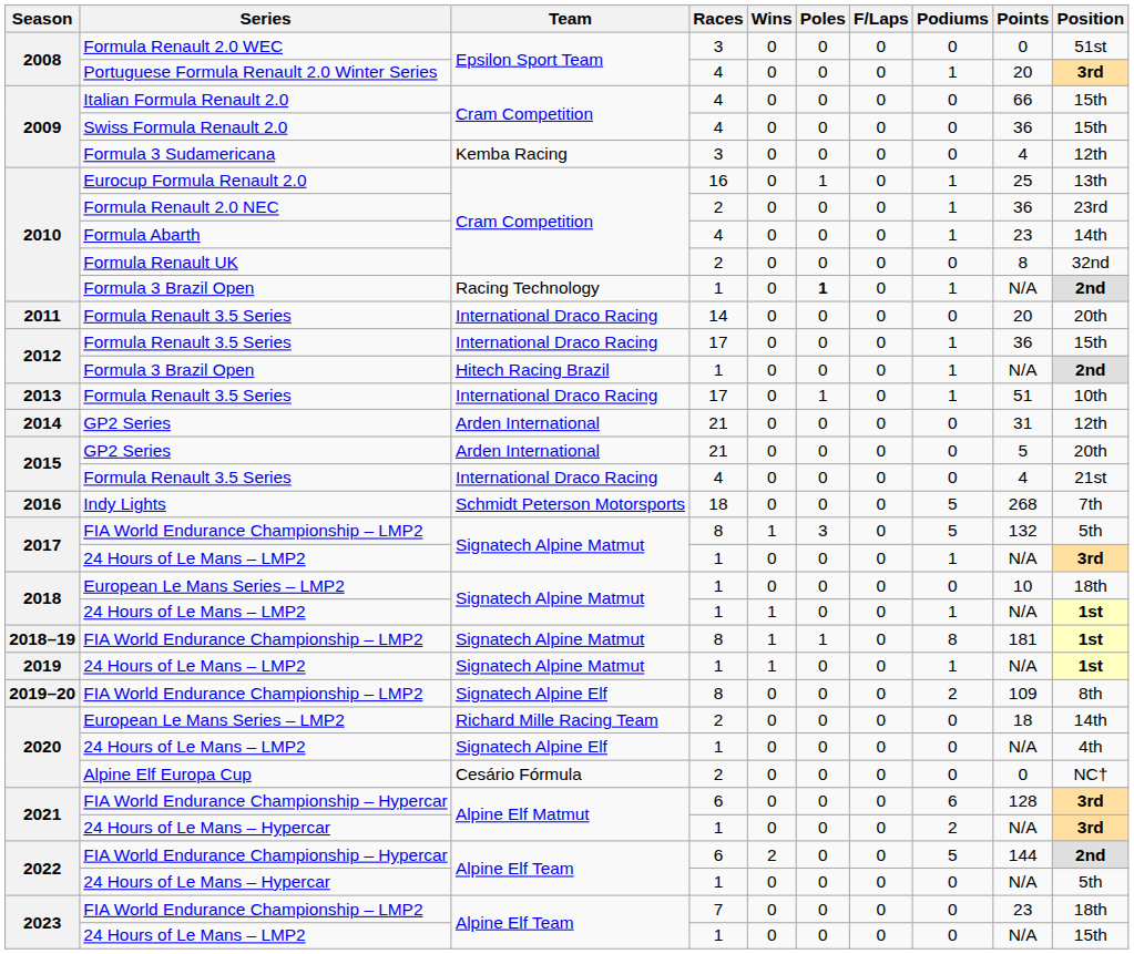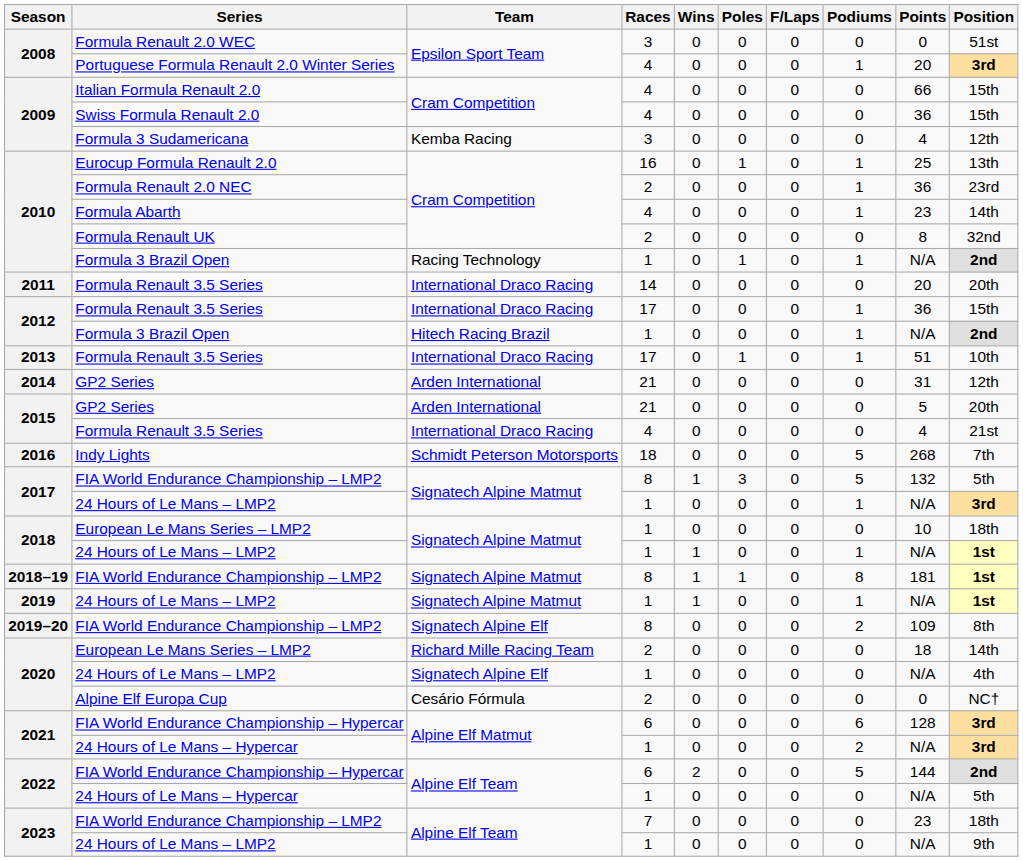 <table class="wikitable" style="font-size: 90%; text-align:center">
 <tr>
 <th>Season</th>
 <th>Series</th>
 <th>Team</th>
 <th>Races</th>
 <th>Wins</th>
 <th>Poles</th>
 <th>F/Laps</th>
 <th>Podiums</th>
 <th>Points</th>
 <th>Position</th>
 </tr>
 <tr>
 <th rowspan=2>2008</th>
 <td align=left><a href='#'>Formula Renault 2.0 WEC</a></td>
 <td rowspan= 2 align=left><a href='#'>Epsilon Sport Team</a></td>
 <td>3</td>
 <td>0</td>
 <td>0</td>
 <td>0</td>
 <td>0</td>
 <td>0</td>
 <td>51st</td>
 </tr>
 <tr>
 <td align=left><a href='#'>Portuguese Formula Renault 2.0 Winter Series</a></td>
 <td>4</td>
 <td>0</td>
 <td>0</td>
 <td>0</td>
 <td>1</td>
 <td>20</td>
 <td style="background:#FFDF9F;"><strong>3rd</strong></td>
 </tr>
 <tr>
 <th rowspan=3>2009</th>
 <td align=left><a href='#'>Italian Formula Renault 2.0</a></td>
 <td align=left rowspan=2><a href='#'>Cram Competition</a></td>
 <td>4</td>
 <td>0</td>
 <td>0</td>
 <td>0</td>
 <td>0</td>
 <td>66</td>
 <td>15th</td>
 </tr>
 <tr>
 <td align=left><a href='#'>Swiss Formula Renault 2.0</a></td>
 <td>4</td>
 <td>0</td>
 <td>0</td>
 <td>0</td>
 <td>0</td>
 <td>36</td>
 <td>15th</td>
 </tr>
 <tr>
 <td align=left><a href='#'>Formula 3 Sudamericana</a></td>
 <td align=left>Kemba Racing</td>
 <td>3</td>
 <td>0</td>
 <td>0</td>
 <td>0</td>
 <td>0</td>
 <td>4</td>
 <td>12th</td>
 </tr>
 <tr>
 <th rowspan=5>2010</th>
 <td align=left><a href='#'>Eurocup Formula Renault 2.0</a></td>
 <td align=left rowspan=4><a href='#'>Cram Competition</a></td>
 <td>16</td>
 <td>0</td>
 <td>1</td>
 <td>0</td>
 <td>1</td>
 <td>25</td>
 <td>13th</td>
 </tr>
 <tr>
 <td align=left><a href='#'>Formula Renault 2.0 NEC</a></td>
 <td>2</td>
 <td>0</td>
 <td>0</td>
 <td>0</td>
 <td>1</td>
 <td>36</td>
 <td>23rd</td>
 </tr>
 <tr>
 <td align=left><a href='#'>Formula Abarth</a></td>
 <td>4</td>
 <td>0</td>
 <td>0</td>
 <td>0</td>
 <td>1</td>
 <td>23</td>
 <td>14th</td>
 </tr>
 <tr>
 <td align=left><a href='#'>Formula Renault UK</a></td>
 <td>2</td>
 <td>0</td>
 <td>0</td>
 <td>0</td>
 <td>0</td>
 <td>8</td>
 <td>32nd</td>
 </tr>
 <tr>
 <td align=left><a href='#'>Formula 3 Brazil Open</a></td>
 <td align=left>Racing Technology</td>
 <td>1</td>
 <td>0</td>
-<td><strong>1</strong></td>
+<td>1</td>
 <td>0</td>
 <td>1</td>
 <td>N/A</td>
 <td style="background:#DFDFDF;"><strong>2nd</strong></td>
 </tr>
 <tr>
 <th>2011</th>
 <td align=left><a href='#'>Formula Renault 3.5 Series</a></td>
 <td align=left><a href='#'>International Draco Racing</a></td>
 <td>14</td>
 <td>0</td>
 <td>0</td>
 <td>0</td>
 <td>0</td>
 <td>20</td>
 <td>20th</td>
 </tr>
 <tr>
 <th rowspan=2>2012</th>
 <td align=left><a href='#'>Formula Renault 3.5 Series</a></td>
 <td align=left><a href='#'>International Draco Racing</a></td>
 <td>17</td>
 <td>0</td>
 <td>0</td>
 <td>0</td>
 <td>1</td>
 <td>36</td>
 <td>15th</td>
 </tr>
 <tr>
 <td align=left><a href='#'>Formula 3 Brazil Open</a></td>
 <td align=left><a href='#'>Hitech Racing Brazil</a></td>
 <td>1</td>
 <td>0</td>
 <td>0</td>
 <td>0</td>
 <td>1</td>
 <td>N/A</td>
 <td style="background:#DFDFDF;"><strong>2nd</strong></td>
 </tr>
 <tr>
 <th>2013</th>
 <td align=left><a href='#'>Formula Renault 3.5 Series</a></td>
 <td align=left><a href='#'>International Draco Racing</a></td>
 <td>17</td>
 <td>0</td>
 <td>1</td>
 <td>0</td>
 <td>1</td>
 <td>51</td>
 <td>10th</td>
 </tr>
 <tr>
 <th>2014</th>
 <td align=left><a href='#'>GP2 Series</a></td>
 <td align=left><a href='#'>Arden International</a></td>
 <td>21</td>
 <td>0</td>
 <td>0</td>
 <td>0</td>
 <td>0</td>
 <td>31</td>
 <td>12th</td>
 </tr>
 <tr>
 <th rowspan=2>2015</th>
 <td align=left><a href='#'>GP2 Series</a></td>
 <td align=left><a href='#'>Arden International</a></td>
 <td>21</td>
 <td>0</td>
 <td>0</td>
 <td>0</td>
 <td>0</td>
 <td>5</td>
 <td>20th</td>
 </tr>
 <tr>
 <td align=left><a href='#'>Formula Renault 3.5 Series</a></td>
 <td align=left><a href='#'>International Draco Racing</a></td>
 <td>4</td>
 <td>0</td>
 <td>0</td>
 <td>0</td>
 <td>0</td>
 <td>4</td>
 <td>21st</td>
 </tr>
 <tr>
 <th>2016</th>
 <td align=left><a href='#'>Indy Lights</a></td>
 <td align=left><a href='#'>Schmidt Peterson Motorsports</a></td>
 <td>18</td>
 <td>0</td>
 <td>0</td>
 <td>0</td>
 <td>5</td>
 <td>268</td>
 <td>7th</td>
 </tr>
 <tr>
 <th rowspan=2>2017</th>
 <td align=left><a href='#'>FIA World Endurance Championship – LMP2</a></td>
 <td align=left rowspan=2><a href='#'>Signatech Alpine Matmut</a></td>
 <td>8</td>
 <td>1</td>
 <td>3</td>
 <td>0</td>
 <td>5</td>
 <td>132</td>
 <td>5th</td>
 </tr>
 <tr>
 <td align=left><a href='#'>24 Hours of Le Mans – LMP2</a></td>
 <td>1</td>
 <td>0</td>
 <td>0</td>
 <td>0</td>
 <td>1</td>
 <td>N/A</td>
 <td style="background:#FFDF9F;"><strong>3rd</strong></td>
 </tr>
 <tr>
 <th rowspan=2>2018</th>
 <td align=left><a href='#'>European Le Mans Series – LMP2</a></td>
 <td align=left rowspan=2><a href='#'>Signatech Alpine Matmut</a></td>
 <td>1</td>
 <td>0</td>
 <td>0</td>
 <td>0</td>
 <td>0</td>
 <td>10</td>
 <td>18th</td>
 </tr>
 <tr>
 <td align=left><a href='#'>24 Hours of Le Mans – LMP2</a></td>
 <td>1</td>
 <td>1</td>
 <td>0</td>
 <td>0</td>
 <td>1</td>
 <td>N/A</td>
 <td style="background:#FFFFBF;"><strong>1st</strong></td>
 </tr>
 <tr>
 <th>2018–19</th>
 <td align=left><a href='#'>FIA World Endurance Championship – LMP2</a></td>
 <td align=left><a href='#'>Signatech Alpine Matmut</a></td>
 <td>8</td>
 <td>1</td>
 <td>1</td>
 <td>0</td>
 <td>8</td>
 <td>181</td>
 <td style="background:#FFFFBF;"><strong>1st</strong></td>
 </tr>
 <tr>
 <th>2019</th>
 <td align=left><a href='#'>24 Hours of Le Mans – LMP2</a></td>
 <td align=left><a href='#'>Signatech Alpine Matmut</a></td>
 <td>1</td>
 <td>1</td>
 <td>0</td>
 <td>0</td>
 <td>1</td>
 <td>N/A</td>
 <td style="background:#FFFFBF;"><strong>1st</strong></td>
 </tr>
 <tr>
 <th>2019–20</th>
 <td align=left><a href='#'>FIA World Endurance Championship – LMP2</a></td>
 <td align=left><a href='#'>Signatech Alpine Elf</a></td>
 <td>8</td>
 <td>0</td>
 <td>0</td>
 <td>0</td>
 <td>2</td>
 <td>109</td>
 <td>8th</td>
 </tr>
 <tr>
 <th rowspan=3>2020</th>
 <td align=left><a href='#'>European Le Mans Series – LMP2</a></td>
 <td align=left><a href='#'>Richard Mille Racing Team</a></td>
 <td>2</td>
 <td>0</td>
 <td>0</td>
 <td>0</td>
 <td>0</td>
 <td>18</td>
 <td>14th</td>
 </tr>
 <tr>
 <td align=left><a href='#'>24 Hours of Le Mans – LMP2</a></td>
 <td align=left><a href='#'>Signatech Alpine Elf</a></td>
 <td>1</td>
 <td>0</td>
 <td>0</td>
 <td>0</td>
 <td>0</td>
 <td>N/A</td>
 <td>4th</td>
 </tr>
 <tr>
 <td align=left><a href='#'>Alpine Elf Europa Cup</a></td>
 <td align=left>Cesário Fórmula</td>
 <td>2</td>
 <td>0</td>
 <td>0</td>
 <td>0</td>
 <td>0</td>
 <td>0</td>
 <td>NC†</td>
 </tr>
 <tr>
 <th rowspan=2>2021</th>
 <td align=left><a href='#'>FIA World Endurance Championship – Hypercar</a></td>
 <td align=left rowspan=2><a href='#'>Alpine Elf Matmut</a></td>
 <td>6</td>
 <td>0</td>
 <td>0</td>
 <td>0</td>
 <td>6</td>
 <td>128</td>
 <td style="background:#FFDF9F;"><strong>3rd</strong></td>
 </tr>
 <tr>
 <td align=left><a href='#'>24 Hours of Le Mans – Hypercar</a></td>
 <td>1</td>
 <td>0</td>
 <td>0</td>
 <td>0</td>
 <td>2</td>
 <td>N/A</td>
 <td style="background:#FFDF9F;"><strong>3rd</strong></td>
 </tr>
 <tr>
 <th rowspan="2">2022</th>
 <td align=left><a href='#'>FIA World Endurance Championship – Hypercar</a></td>
 <td rowspan="2" align="left"><a href='#'>Alpine Elf Team</a></td>
 <td>6</td>
 <td>2</td>
 <td>0</td>
 <td>0</td>
 <td>5</td>
 <td>144</td>
 <td style="background:#DFDFDF;"><strong>2nd</strong></td>
 </tr>
 <tr>
 <td align=left><a href='#'>24 Hours of Le Mans – Hypercar</a></td>
 <td>1</td>
 <td>0</td>
 <td>0</td>
 <td>0</td>
 <td>0</td>
 <td>N/A</td>
 <td>5th</td>
 </tr>
 <tr>
 <th rowspan="2">2023</th>
 <td align=left><a href='#'>FIA World Endurance Championship – LMP2</a></td>
 <td rowspan="2" align="left"><a href='#'>Alpine Elf Team</a></td>
 <td>7</td>
 <td>0</td>
 <td>0</td>
 <td>0</td>
 <td>0</td>
 <td>23</td>
 <td>18th</td>
 </tr>
 <tr>
 <td align=left><a href='#'>24 Hours of Le Mans – LMP2</a></td>
 <td>1</td>
 <td>0</td>
 <td>0</td>
 <td>0</td>
 <td>0</td>
 <td>N/A</td>
-<td>15th</td>
+<td>9th</td>
 </tr>
 </table>
